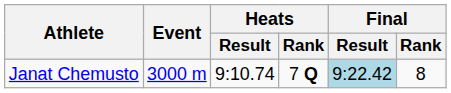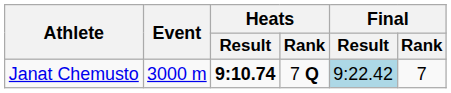 <table class="wikitable" style="font-size:90%">
 <tr>
 <th rowspan=2>Athlete</th>
 <th rowspan=2>Event</th>
 <th colspan=2>Heats</th>
 <th colspan=2>Final</th>
 </tr>
 <tr style="font-size:95%">
 <th>Result</th>
 <th>Rank</th>
 <th>Result</th>
 <th>Rank</th>
 </tr>
 <tr align=center>
 <td align=left><a href='#'>Janat Chemusto</a></td>
 <td align=left><a href='#'>3000 m</a></td>
-<td>9:10.74</td>
+<td><strong>9:10.74</strong></td>
 <td>7 <strong>Q</strong></td>
 <td style="background: lightblue;">9:22.42</td>
-<td>8</td>
+<td>7</td>
 </tr>
 </table>
